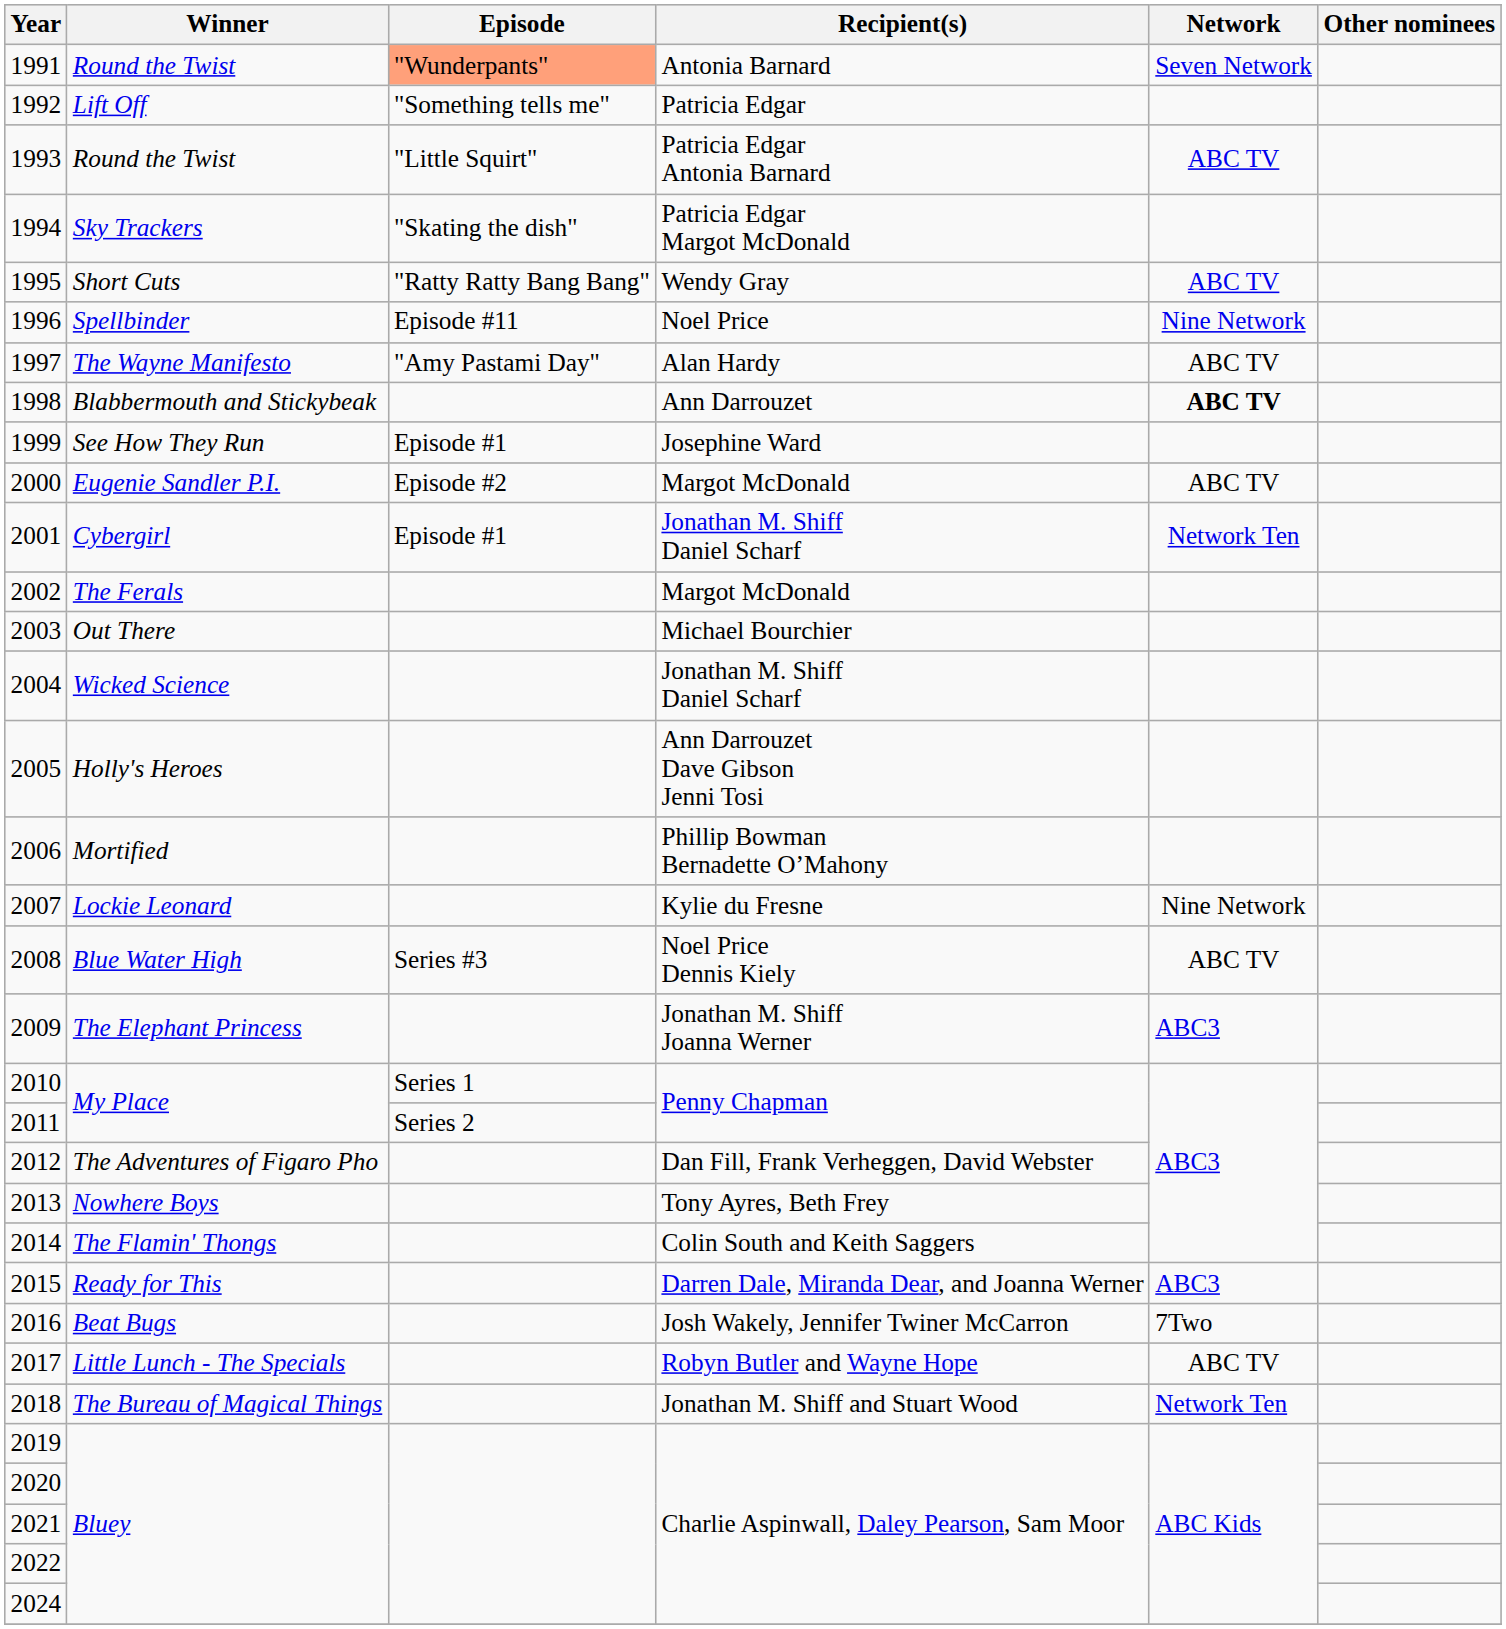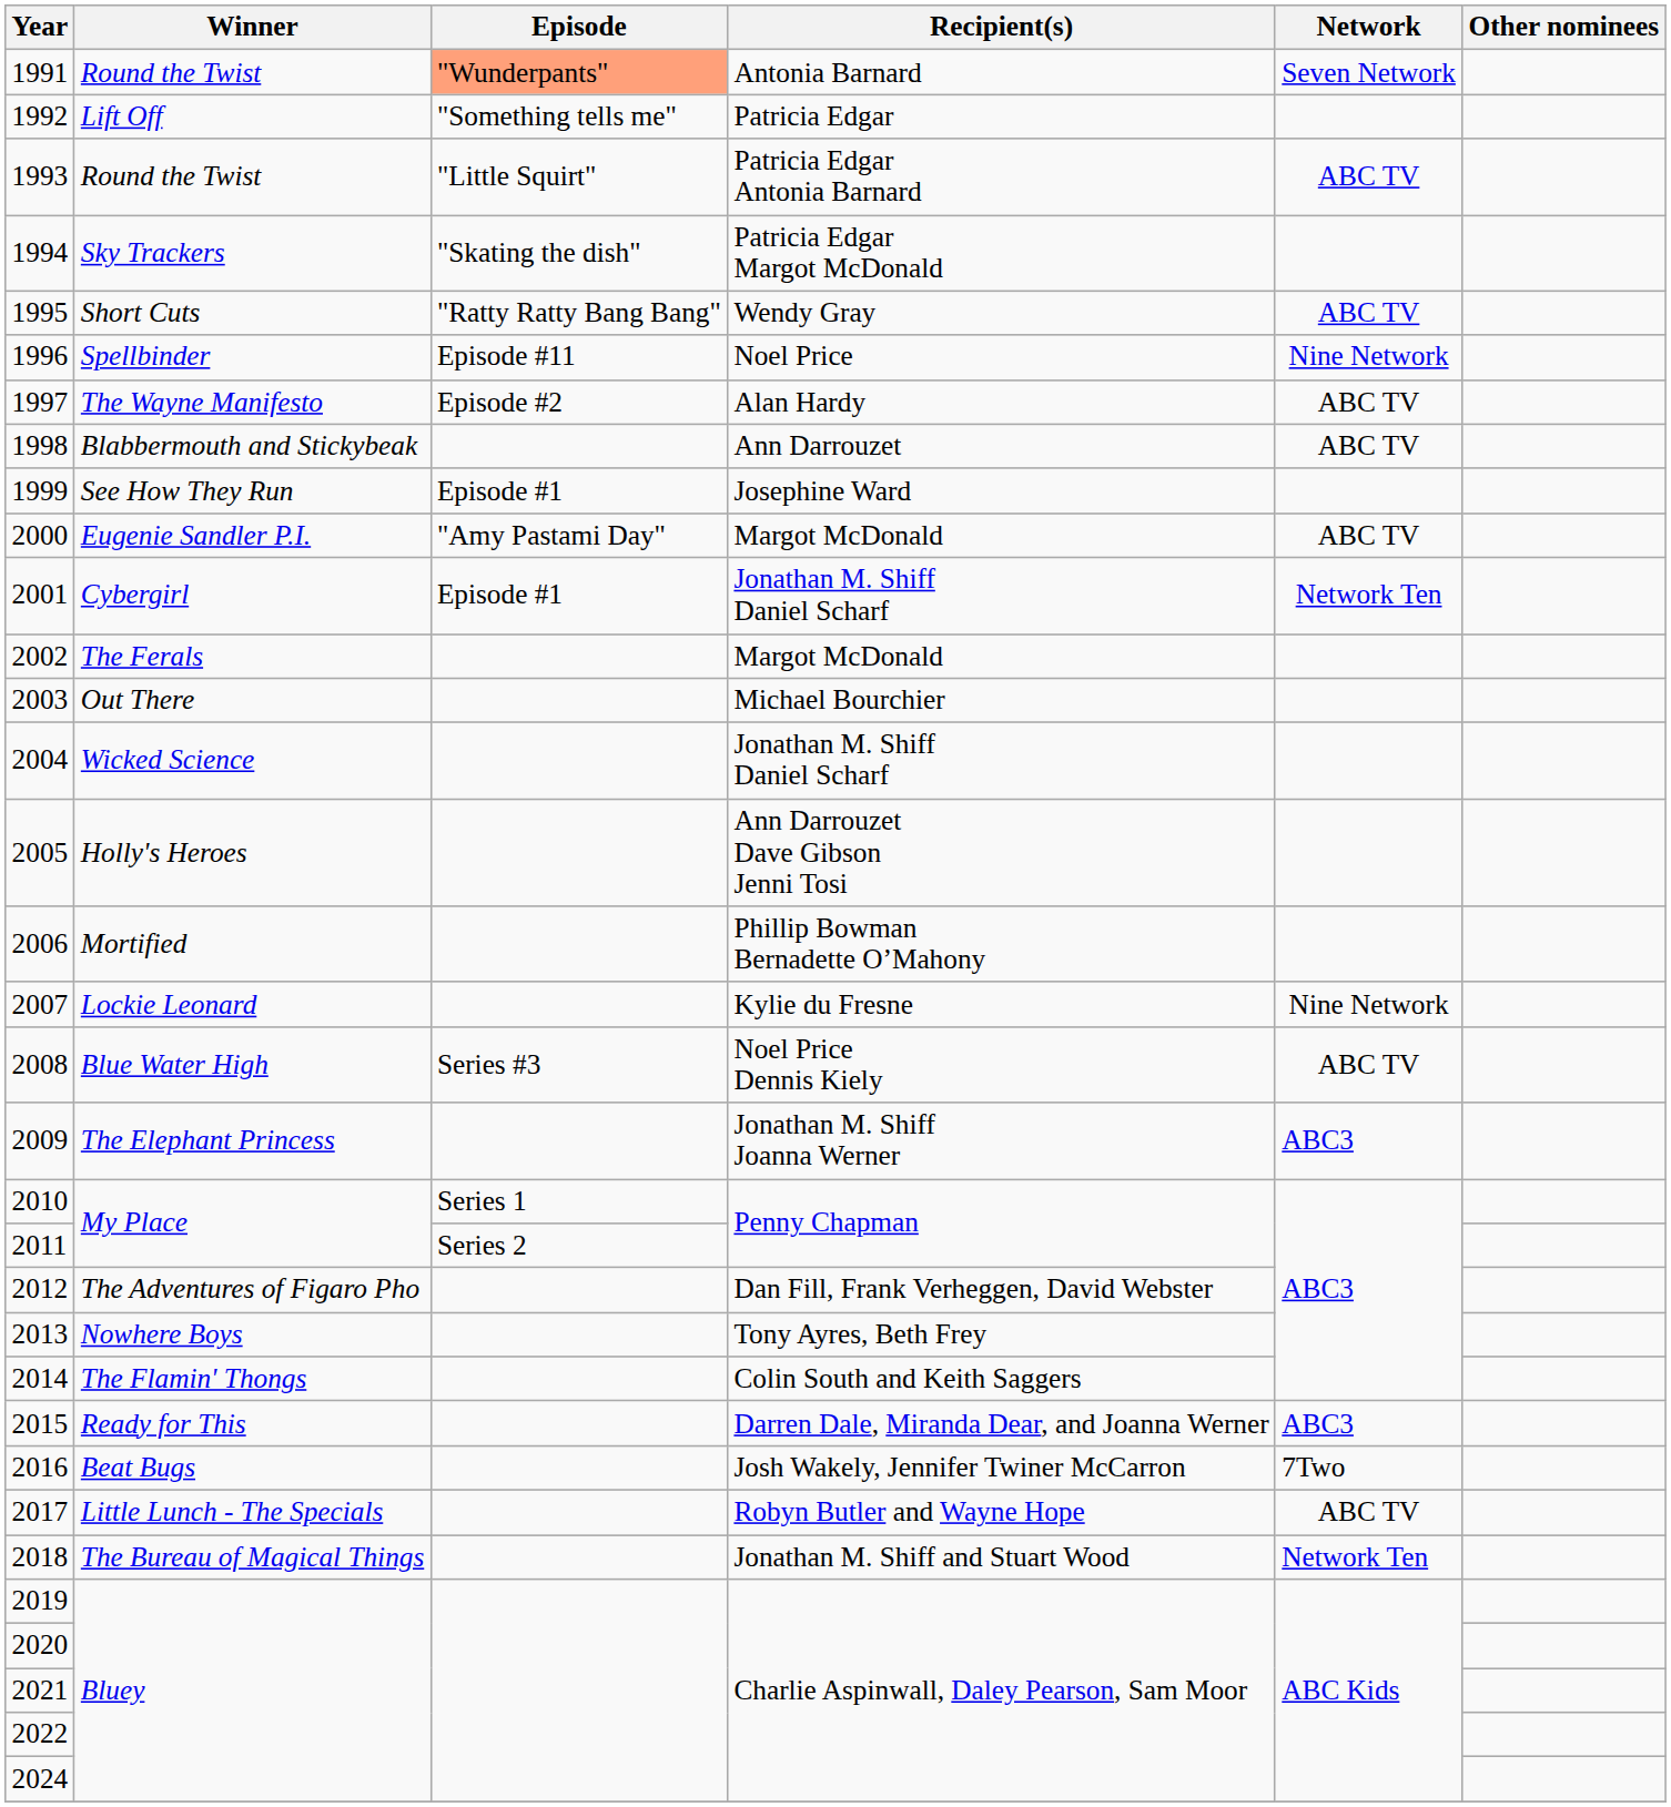 <table class="wikitable">
 <tr>
 <th>Year</th>
 <th>Winner</th>
 <th>Episode</th>
 <th>Recipient(s)</th>
 <th>Network</th>
 <th>Other nominees</th>
 </tr>
 <tr>
 <td>1991</td>
 <td><em><a href='#'>Round the Twist</a></em></td>
 <td style="background: lightsalmon;">"Wunderpants"</td>
 <td>Antonia Barnard</td>
 <td align="center"><a href='#'>Seven Network</a></td>
 <td></td>
 </tr>
 <tr>
 <td>1992</td>
 <td><em><a href='#'>Lift Off</a></em></td>
 <td>"Something tells me"</td>
 <td>Patricia Edgar</td>
 <td align="center"></td>
 <td></td>
 </tr>
 <tr>
 <td>1993</td>
 <td><em>Round the Twist</em></td>
 <td>"Little Squirt"</td>
 <td>Patricia Edgar <br>Antonia Barnard</td>
 <td align="center"><a href='#'>ABC TV</a></td>
 <td></td>
 </tr>
 <tr>
 <td>1994</td>
 <td><em><a href='#'>Sky Trackers</a></em></td>
 <td>"Skating the dish"</td>
 <td>Patricia Edgar <br>Margot McDonald</td>
 <td align="center"></td>
 <td></td>
 </tr>
 <tr>
 <td>1995</td>
 <td><em>Short Cuts</em></td>
 <td>"Ratty Ratty Bang Bang"</td>
 <td>Wendy Gray</td>
 <td align="center"><a href='#'>ABC TV</a></td>
 <td></td>
 </tr>
 <tr>
 <td>1996</td>
 <td><em><a href='#'>Spellbinder</a></em></td>
 <td>Episode #11</td>
 <td>Noel Price</td>
 <td align="center"><a href='#'>Nine Network</a></td>
 <td></td>
 </tr>
 <tr>
 <td>1997</td>
 <td><em><a href='#'>The Wayne Manifesto</a></em></td>
-<td>"Amy Pastami Day"</td>
+<td>Episode #2</td>
 <td>Alan Hardy</td>
 <td align="center">ABC TV</td>
 <td></td>
 </tr>
 <tr>
 <td>1998</td>
 <td><em>Blabbermouth and Stickybeak</em></td>
 <td></td>
 <td>Ann Darrouzet</td>
-<td align="center"><strong>ABC TV</strong></td>
+<td align="center">ABC TV</td>
 <td></td>
 </tr>
 <tr>
 <td>1999</td>
 <td><em>See How They Run</em></td>
 <td>Episode #1</td>
 <td>Josephine Ward</td>
 <td align="center"></td>
 <td></td>
 </tr>
 <tr>
 <td>2000</td>
 <td><em><a href='#'>Eugenie Sandler P.I.</a></em></td>
-<td>Episode #2</td>
+<td>"Amy Pastami Day"</td>
 <td>Margot McDonald</td>
 <td align="center">ABC TV</td>
 <td></td>
 </tr>
 <tr>
 <td>2001</td>
 <td><em><a href='#'>Cybergirl</a></em></td>
 <td>Episode #1</td>
 <td><a href='#'>Jonathan M. Shiff</a> <br>Daniel Scharf</td>
 <td align="center"><a href='#'>Network Ten</a></td>
 <td></td>
 </tr>
 <tr>
 <td>2002</td>
 <td><em><a href='#'>The Ferals</a></em></td>
 <td></td>
 <td>Margot McDonald</td>
 <td align="center"></td>
 <td></td>
 </tr>
 <tr>
 <td>2003</td>
 <td><em>Out There</em></td>
 <td></td>
 <td>Michael Bourchier</td>
 <td align="center"></td>
 <td></td>
 </tr>
 <tr>
 <td>2004</td>
 <td><em><a href='#'>Wicked Science</a></em></td>
 <td></td>
 <td>Jonathan M. Shiff <br>Daniel Scharf</td>
 <td align="center"></td>
 <td></td>
 </tr>
 <tr>
 <td>2005</td>
 <td><em>Holly's Heroes</em></td>
 <td></td>
 <td>Ann Darrouzet <br>Dave Gibson <br>Jenni Tosi</td>
 <td align="center"></td>
 <td></td>
 </tr>
 <tr>
 <td>2006</td>
 <td><em>Mortified</em></td>
 <td></td>
 <td>Phillip Bowman <br>Bernadette O’Mahony</td>
 <td align="center"></td>
 <td></td>
 </tr>
 <tr>
 <td>2007</td>
 <td><em><a href='#'>Lockie Leonard</a></em></td>
 <td></td>
 <td>Kylie du Fresne</td>
 <td align="center">Nine Network</td>
 <td></td>
 </tr>
 <tr>
 <td>2008</td>
 <td><em><a href='#'>Blue Water High</a></em></td>
 <td>Series #3</td>
 <td>Noel Price <br>Dennis Kiely</td>
 <td align="center">ABC TV</td>
 <td></td>
 </tr>
 <tr>
 <td>2009</td>
 <td><em><a href='#'>The Elephant Princess</a></em></td>
 <td></td>
 <td>Jonathan M. Shiff <br>Joanna Werner</td>
 <td><a href='#'>ABC3</a></td>
 <td></td>
 </tr>
 <tr>
 <td>2010</td>
 <td rowspan="2"><em><a href='#'>My Place</a></em></td>
 <td>Series 1</td>
 <td rowspan="2"><a href='#'>Penny Chapman</a></td>
 <td rowspan="5"><a href='#'>ABC3</a></td>
 <td></td>
 </tr>
 <tr>
 <td>2011</td>
 <td>Series 2</td>
 <td></td>
 </tr>
 <tr>
 <td>2012</td>
 <td><em>The Adventures of Figaro Pho</em></td>
 <td></td>
 <td>Dan Fill, Frank Verheggen, David Webster</td>
 <td></td>
 </tr>
 <tr>
 <td>2013</td>
 <td><em><a href='#'>Nowhere Boys</a></em></td>
 <td></td>
 <td>Tony Ayres, Beth Frey</td>
 <td></td>
 </tr>
 <tr>
 <td>2014</td>
 <td><em><a href='#'>The Flamin' Thongs</a></em></td>
 <td></td>
 <td>Colin South and Keith Saggers</td>
 <td></td>
 </tr>
 <tr>
 <td>2015</td>
 <td><em><a href='#'>Ready for This</a></em></td>
 <td></td>
 <td><a href='#'>Darren Dale</a>, <a href='#'>Miranda Dear</a>, and Joanna Werner</td>
 <td><a href='#'>ABC3</a></td>
 <td></td>
 </tr>
 <tr>
 <td>2016</td>
 <td><em><a href='#'>Beat Bugs</a></em></td>
 <td></td>
 <td>Josh Wakely, Jennifer Twiner McCarron</td>
 <td>7Two</td>
 <td></td>
 </tr>
 <tr>
 <td>2017</td>
 <td><em><a href='#'>Little Lunch - The Specials</a></em></td>
 <td></td>
 <td><a href='#'>Robyn Butler</a> and <a href='#'>Wayne Hope</a></td>
 <td align="center">ABC TV</td>
 <td></td>
 </tr>
 <tr>
 <td>2018</td>
 <td><em><a href='#'>The Bureau of Magical Things</a></em></td>
 <td></td>
 <td>Jonathan M. Shiff and Stuart Wood</td>
 <td><a href='#'>Network Ten</a></td>
 <td></td>
 </tr>
 <tr>
 <td>2019</td>
 <td rowspan="5"><em><a href='#'>Bluey</a></em></td>
 <td rowspan="5"></td>
 <td rowspan="5">Charlie Aspinwall, <a href='#'>Daley Pearson</a>, Sam Moor</td>
 <td rowspan="5"><a href='#'>ABC Kids</a></td>
 <td></td>
 </tr>
 <tr>
 <td>2020</td>
 <td></td>
 </tr>
 <tr>
 <td>2021</td>
 <td></td>
 </tr>
 <tr>
 <td>2022</td>
 <td></td>
 </tr>
 <tr>
 <td>2024</td>
 <td></td>
 </tr>
 <tr>
 </tr>
 </table>
